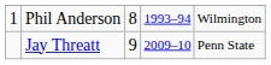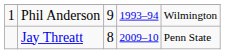 <table class="wikitable">
 <tr>
 </tr>
 <tr>
 <td>1</td>
 <td>Phil Anderson</td>
-<td>8</td>
+<td>9</td>
 <td style="font-size:80%;"><a href='#'>1993–94</a></td>
 <td style="font-size:80%;">Wilmington</td>
 </tr>
 <tr>
 <td></td>
 <td><a href='#'>Jay Threatt</a></td>
-<td>9</td>
+<td>8</td>
 <td style="font-size:80%;"><a href='#'>2009–10</a></td>
 <td style="font-size:80%;">Penn State</td>
 </tr>
 </table>
